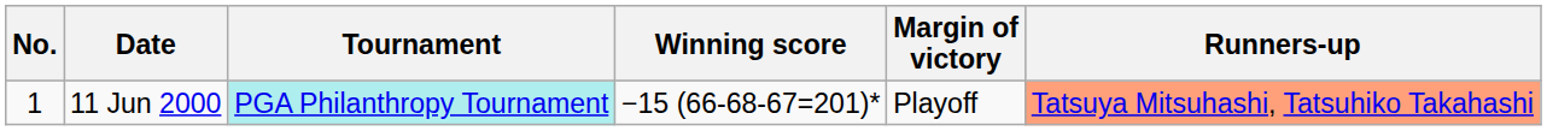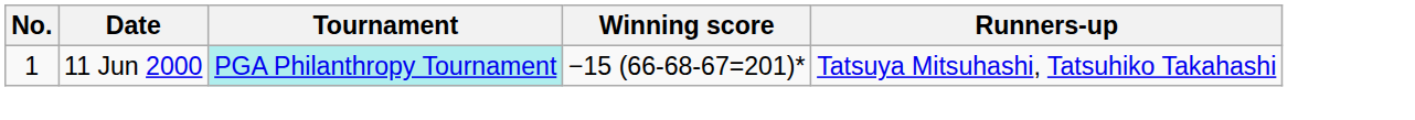 <table class="wikitable" style="font-size:95%;">
 <tr>
 <th>No.</th>
 <th>Date</th>
 <th>Tournament</th>
 <th>Winning score</th>
-<th>Margin of<br>victory</th>
 <th>Runners-up</th>
 </tr>
 <tr>
 <td align=center>1</td>
 <td align=right>11 Jun <a href='#'>2000</a></td>
 <td style="background: paleturquoise;"><a href='#'>PGA Philanthropy Tournament</a></td>
 <td>−15 (66-68-67=201)*</td>
-<td>Playoff</td>
-<td style="background: lightsalmon;"> <a href='#'>Tatsuya Mitsuhashi</a>,  <a href='#'>Tatsuhiko Takahashi</a></td>
+<td> <a href='#'>Tatsuya Mitsuhashi</a>,  <a href='#'>Tatsuhiko Takahashi</a></td>
 </tr>
 </table>
